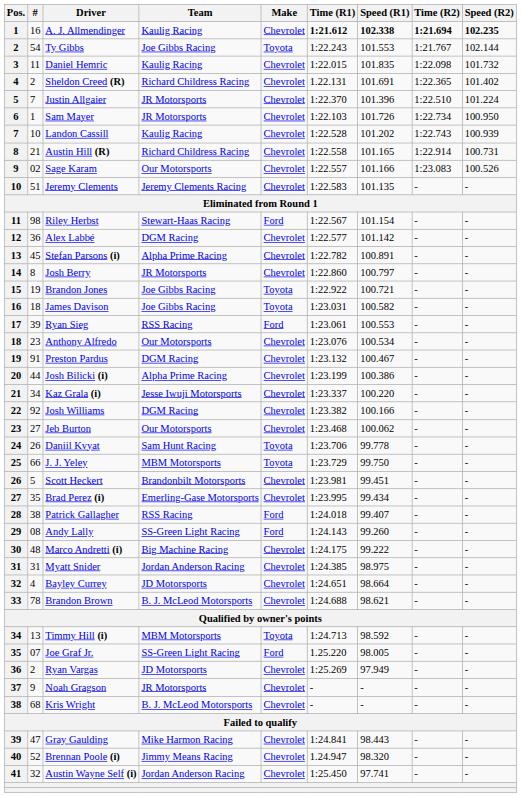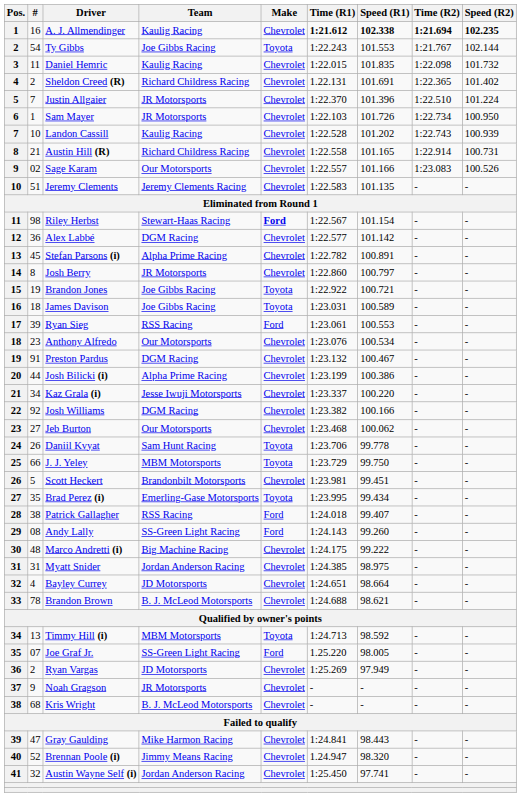 <table class="wikitable" style="font-size:95%">
 <tr>
 <th>Pos.</th>
 <th>#</th>
 <th>Driver</th>
 <th>Team</th>
 <th>Make</th>
 <th>Time (R1)</th>
 <th>Speed (R1)</th>
 <th>Time (R2)</th>
 <th>Speed (R2)</th>
 </tr>
 <tr>
 <th>1</th>
 <td>16</td>
 <td><a href='#'>A. J. Allmendinger</a></td>
 <td><a href='#'>Kaulig Racing</a></td>
 <td><a href='#'>Chevrolet</a></td>
 <td><strong>1:21.612</strong></td>
 <td><strong>102.338</strong></td>
 <td><strong>1:21.694</strong></td>
 <td><strong>102.235</strong></td>
 </tr>
 <tr>
 <th>2</th>
 <td>54</td>
 <td><a href='#'>Ty Gibbs</a></td>
 <td><a href='#'>Joe Gibbs Racing</a></td>
 <td><a href='#'>Toyota</a></td>
 <td>1:22.243</td>
 <td>101.553</td>
 <td>1:21.767</td>
 <td>102.144</td>
 </tr>
 <tr>
 <th>3</th>
 <td>11</td>
 <td><a href='#'>Daniel Hemric</a></td>
 <td><a href='#'>Kaulig Racing</a></td>
 <td><a href='#'>Chevrolet</a></td>
 <td>1:22.015</td>
 <td>101.835</td>
 <td>1:22.098</td>
 <td>101.732</td>
 </tr>
 <tr>
 <th>4</th>
 <td>2</td>
 <td><a href='#'>Sheldon Creed</a> <strong>(R)</strong></td>
 <td><a href='#'>Richard Childress Racing</a></td>
 <td><a href='#'>Chevrolet</a></td>
 <td>1.22.131</td>
 <td>101.691</td>
 <td>1:22.365</td>
 <td>101.402</td>
 </tr>
 <tr>
 <th>5</th>
 <td>7</td>
 <td><a href='#'>Justin Allgaier</a></td>
 <td><a href='#'>JR Motorsports</a></td>
 <td><a href='#'>Chevrolet</a></td>
 <td>1:22.370</td>
 <td>101.396</td>
 <td>1:22.510</td>
 <td>101.224</td>
 </tr>
 <tr>
 <th>6</th>
 <td>1</td>
 <td><a href='#'>Sam Mayer</a></td>
 <td><a href='#'>JR Motorsports</a></td>
 <td><a href='#'>Chevrolet</a></td>
 <td>1:22.103</td>
 <td>101.726</td>
 <td>1:22.734</td>
 <td>100.950</td>
 </tr>
 <tr>
 <th>7</th>
 <td>10</td>
 <td><a href='#'>Landon Cassill</a></td>
 <td><a href='#'>Kaulig Racing</a></td>
 <td><a href='#'>Chevrolet</a></td>
 <td>1:22.528</td>
 <td>101.202</td>
 <td>1:22.743</td>
 <td>100.939</td>
 </tr>
 <tr>
 <th>8</th>
 <td>21</td>
 <td><a href='#'>Austin Hill</a> <strong>(R)</strong></td>
 <td><a href='#'>Richard Childress Racing</a></td>
 <td><a href='#'>Chevrolet</a></td>
 <td>1:22.558</td>
 <td>101.165</td>
 <td>1:22.914</td>
 <td>100.731</td>
 </tr>
 <tr>
 <th>9</th>
 <td>02</td>
 <td><a href='#'>Sage Karam</a></td>
 <td><a href='#'>Our Motorsports</a></td>
 <td><a href='#'>Chevrolet</a></td>
 <td>1:22.557</td>
 <td>101.166</td>
 <td>1:23.083</td>
 <td>100.526</td>
 </tr>
 <tr>
 <th>10</th>
 <td>51</td>
 <td><a href='#'>Jeremy Clements</a></td>
 <td><a href='#'>Jeremy Clements Racing</a></td>
 <td><a href='#'>Chevrolet</a></td>
 <td>1:22.583</td>
 <td>101.135</td>
 <td>-</td>
 <td>-</td>
 </tr>
 <tr>
 <th colspan="9">Eliminated from Round 1</th>
 </tr>
 <tr>
 <th>11</th>
 <td>98</td>
 <td><a href='#'>Riley Herbst</a></td>
 <td><a href='#'>Stewart-Haas Racing</a></td>
-<td><a href='#'>Ford</a></td>
+<td><strong><a href='#'>Ford</a></strong></td>
 <td>1:22.567</td>
 <td>101.154</td>
 <td>-</td>
 <td>-</td>
 </tr>
 <tr>
 <th>12</th>
 <td>36</td>
 <td><a href='#'>Alex Labbé</a></td>
 <td><a href='#'>DGM Racing</a></td>
 <td><a href='#'>Chevrolet</a></td>
 <td>1:22.577</td>
 <td>101.142</td>
 <td>-</td>
 <td>-</td>
 </tr>
 <tr>
 <th>13</th>
 <td>45</td>
 <td><a href='#'>Stefan Parsons</a> <strong>(i)</strong></td>
 <td><a href='#'>Alpha Prime Racing</a></td>
 <td><a href='#'>Chevrolet</a></td>
 <td>1:22.782</td>
 <td>100.891</td>
 <td>-</td>
 <td>-</td>
 </tr>
 <tr>
 <th>14</th>
 <td>8</td>
 <td><a href='#'>Josh Berry</a></td>
 <td><a href='#'>JR Motorsports</a></td>
 <td><a href='#'>Chevrolet</a></td>
 <td>1:22.860</td>
 <td>100.797</td>
 <td>-</td>
 <td>-</td>
 </tr>
 <tr>
 <th>15</th>
 <td>19</td>
 <td><a href='#'>Brandon Jones</a></td>
 <td><a href='#'>Joe Gibbs Racing</a></td>
 <td><a href='#'>Toyota</a></td>
 <td>1:22.922</td>
 <td>100.721</td>
 <td>-</td>
 <td>-</td>
 </tr>
 <tr>
 <th>16</th>
 <td>18</td>
 <td><a href='#'>James Davison</a></td>
 <td><a href='#'>Joe Gibbs Racing</a></td>
 <td><a href='#'>Toyota</a></td>
 <td>1:23.031</td>
-<td>100.582</td>
+<td>100.589</td>
 <td>-</td>
 <td>-</td>
 </tr>
 <tr>
 <th>17</th>
 <td>39</td>
 <td><a href='#'>Ryan Sieg</a></td>
 <td><a href='#'>RSS Racing</a></td>
 <td><a href='#'>Ford</a></td>
 <td>1:23.061</td>
 <td>100.553</td>
 <td>-</td>
 <td>-</td>
 </tr>
 <tr>
 <th>18</th>
 <td>23</td>
 <td><a href='#'>Anthony Alfredo</a></td>
 <td><a href='#'>Our Motorsports</a></td>
 <td><a href='#'>Chevrolet</a></td>
 <td>1:23.076</td>
 <td>100.534</td>
 <td>-</td>
 <td>-</td>
 </tr>
 <tr>
 <th>19</th>
 <td>91</td>
 <td><a href='#'>Preston Pardus</a></td>
 <td><a href='#'>DGM Racing</a></td>
 <td><a href='#'>Chevrolet</a></td>
 <td>1:23.132</td>
 <td>100.467</td>
 <td>-</td>
 <td>-</td>
 </tr>
 <tr>
 <th>20</th>
 <td>44</td>
 <td><a href='#'>Josh Bilicki</a> <strong>(i)</strong></td>
 <td><a href='#'>Alpha Prime Racing</a></td>
 <td><a href='#'>Chevrolet</a></td>
 <td>1:23.199</td>
 <td>100.386</td>
 <td>-</td>
 <td>-</td>
 </tr>
 <tr>
 <th>21</th>
 <td>34</td>
 <td><a href='#'>Kaz Grala</a> <strong>(i)</strong></td>
 <td><a href='#'>Jesse Iwuji Motorsports</a></td>
 <td><a href='#'>Chevrolet</a></td>
 <td>1:23.337</td>
 <td>100.220</td>
 <td>-</td>
 <td>-</td>
 </tr>
 <tr>
 <th>22</th>
 <td>92</td>
 <td><a href='#'>Josh Williams</a></td>
 <td><a href='#'>DGM Racing</a></td>
 <td><a href='#'>Chevrolet</a></td>
 <td>1:23.382</td>
 <td>100.166</td>
 <td>-</td>
 <td>-</td>
 </tr>
 <tr>
 <th>23</th>
 <td>27</td>
 <td><a href='#'>Jeb Burton</a></td>
 <td><a href='#'>Our Motorsports</a></td>
 <td><a href='#'>Chevrolet</a></td>
 <td>1:23.468</td>
 <td>100.062</td>
 <td>-</td>
 <td>-</td>
 </tr>
 <tr>
 <th>24</th>
 <td>26</td>
 <td><a href='#'>Daniil Kvyat</a></td>
 <td><a href='#'>Sam Hunt Racing</a></td>
 <td><a href='#'>Toyota</a></td>
 <td>1:23.706</td>
 <td>99.778</td>
 <td>-</td>
 <td>-</td>
 </tr>
 <tr>
 <th>25</th>
 <td>66</td>
 <td><a href='#'>J. J. Yeley</a></td>
 <td><a href='#'>MBM Motorsports</a></td>
 <td><a href='#'>Toyota</a></td>
 <td>1:23.729</td>
 <td>99.750</td>
 <td>-</td>
 <td>-</td>
 </tr>
 <tr>
 <th>26</th>
 <td>5</td>
 <td><a href='#'>Scott Heckert</a></td>
 <td><a href='#'>Brandonbilt Motorsports</a></td>
 <td><a href='#'>Chevrolet</a></td>
 <td>1:23.981</td>
 <td>99.451</td>
 <td>-</td>
 <td>-</td>
 </tr>
 <tr>
 <th>27</th>
 <td>35</td>
 <td><a href='#'>Brad Perez</a> <strong>(i)</strong></td>
 <td><a href='#'>Emerling-Gase Motorsports</a></td>
-<td><a href='#'>Chevrolet</a></td>
+<td><a href='#'>Toyota</a></td>
 <td>1:23.995</td>
 <td>99.434</td>
 <td>-</td>
 <td>-</td>
 </tr>
 <tr>
 <th>28</th>
 <td>38</td>
 <td><a href='#'>Patrick Gallagher</a></td>
 <td><a href='#'>RSS Racing</a></td>
 <td><a href='#'>Ford</a></td>
 <td>1:24.018</td>
 <td>99.407</td>
 <td>-</td>
 <td>-</td>
 </tr>
 <tr>
 <th>29</th>
 <td>08</td>
 <td><a href='#'>Andy Lally</a></td>
 <td><a href='#'>SS-Green Light Racing</a></td>
 <td><a href='#'>Ford</a></td>
 <td>1:24.143</td>
 <td>99.260</td>
 <td>-</td>
 <td>-</td>
 </tr>
 <tr>
 <th>30</th>
 <td>48</td>
 <td><a href='#'>Marco Andretti</a> <strong>(i)</strong></td>
 <td><a href='#'>Big Machine Racing</a></td>
 <td><a href='#'>Chevrolet</a></td>
 <td>1:24.175</td>
 <td>99.222</td>
 <td>-</td>
 <td>-</td>
 </tr>
 <tr>
 <th>31</th>
 <td>31</td>
 <td><a href='#'>Myatt Snider</a></td>
 <td><a href='#'>Jordan Anderson Racing</a></td>
 <td><a href='#'>Chevrolet</a></td>
 <td>1:24.385</td>
 <td>98.975</td>
 <td>-</td>
 <td>-</td>
 </tr>
 <tr>
 <th>32</th>
 <td>4</td>
 <td><a href='#'>Bayley Currey</a></td>
 <td><a href='#'>JD Motorsports</a></td>
 <td><a href='#'>Chevrolet</a></td>
 <td>1:24.651</td>
 <td>98.664</td>
 <td>-</td>
 <td>-</td>
 </tr>
 <tr>
 <th>33</th>
 <td>78</td>
 <td><a href='#'>Brandon Brown</a></td>
 <td><a href='#'>B. J. McLeod Motorsports</a></td>
 <td><a href='#'>Chevrolet</a></td>
 <td>1:24.688</td>
 <td>98.621</td>
 <td>-</td>
 <td>-</td>
 </tr>
 <tr>
 <th colspan="9">Qualified by owner's points</th>
 </tr>
 <tr>
 <th>34</th>
 <td>13</td>
 <td><a href='#'>Timmy Hill</a> <strong>(i)</strong></td>
 <td><a href='#'>MBM Motorsports</a></td>
 <td><a href='#'>Toyota</a></td>
 <td>1:24.713</td>
 <td>98.592</td>
 <td>-</td>
 <td>-</td>
 </tr>
 <tr>
 <th>35</th>
 <td>07</td>
 <td><a href='#'>Joe Graf Jr.</a></td>
 <td><a href='#'>SS-Green Light Racing</a></td>
 <td><a href='#'>Ford</a></td>
 <td>1.25.220</td>
 <td>98.005</td>
 <td>-</td>
 <td>-</td>
 </tr>
 <tr>
 <th>36</th>
 <td>2</td>
 <td><a href='#'>Ryan Vargas</a></td>
 <td><a href='#'>JD Motorsports</a></td>
 <td><a href='#'>Chevrolet</a></td>
 <td>1:25.269</td>
 <td>97.949</td>
 <td>-</td>
 <td>-</td>
 </tr>
 <tr>
 <th>37</th>
 <td>9</td>
 <td><a href='#'>Noah Gragson</a></td>
 <td><a href='#'>JR Motorsports</a></td>
 <td><a href='#'>Chevrolet</a></td>
 <td>-</td>
 <td>-</td>
 <td>-</td>
 <td>-</td>
 </tr>
 <tr>
 <th>38</th>
 <td>68</td>
 <td><a href='#'>Kris Wright</a></td>
 <td><a href='#'>B. J. McLeod Motorsports</a></td>
 <td><a href='#'>Chevrolet</a></td>
 <td>-</td>
 <td>-</td>
 <td>-</td>
 <td>-</td>
 </tr>
 <tr>
 <th colspan="9">Failed to qualify</th>
 </tr>
 <tr>
 <th>39</th>
 <td>47</td>
 <td><a href='#'>Gray Gaulding</a></td>
 <td><a href='#'>Mike Harmon Racing</a></td>
 <td><a href='#'>Chevrolet</a></td>
 <td>1:24.841</td>
 <td>98.443</td>
 <td>-</td>
 <td>-</td>
 </tr>
 <tr>
 <th>40</th>
 <td>52</td>
 <td><a href='#'>Brennan Poole</a> <strong>(i)</strong></td>
 <td><a href='#'>Jimmy Means Racing</a></td>
 <td><a href='#'>Chevrolet</a></td>
 <td>1.24.947</td>
 <td>98.320</td>
 <td>-</td>
 <td>-</td>
 </tr>
 <tr>
 <th>41</th>
 <td>32</td>
 <td><a href='#'>Austin Wayne Self</a> <strong>(i)</strong></td>
 <td><a href='#'>Jordan Anderson Racing</a></td>
 <td><a href='#'>Chevrolet</a></td>
 <td>1:25.450</td>
 <td>97.741</td>
 <td>-</td>
 <td>-</td>
 </tr>
 <tr>
 <th colspan="9"></th>
 </tr>
 <tr>
 <th colspan="9"></th>
 </tr>
 </table>
